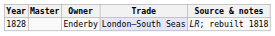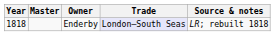 <table class=" wikitable">
 <tr>
 <th>Year</th>
 <th>Master</th>
 <th>Owner</th>
 <th>Trade</th>
 <th>Source & notes</th>
 </tr>
 <tr>
-<td>1828</td>
+<td>1818</td>
 <td></td>
 <td>Enderby</td>
 <td style="background: lavender;">London–South Seas</td>
 <td><em>LR</em>; rebuilt 1818</td>
 </tr>
 </table>
